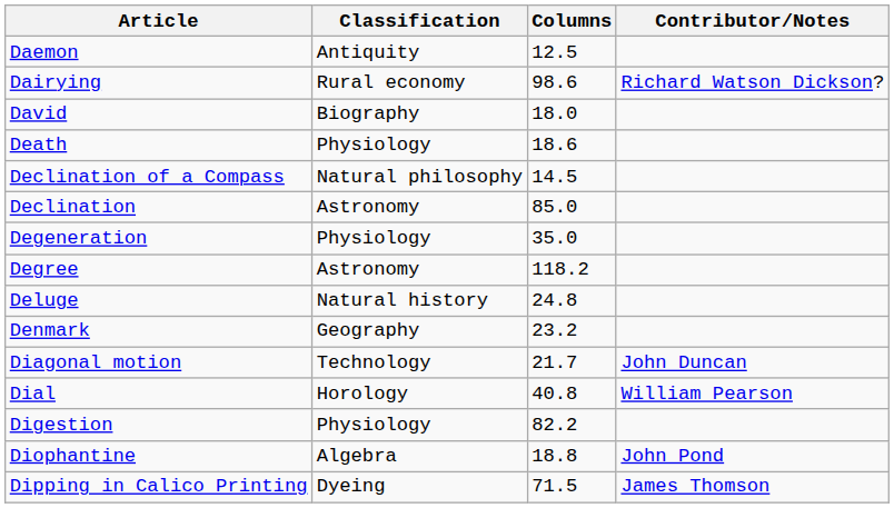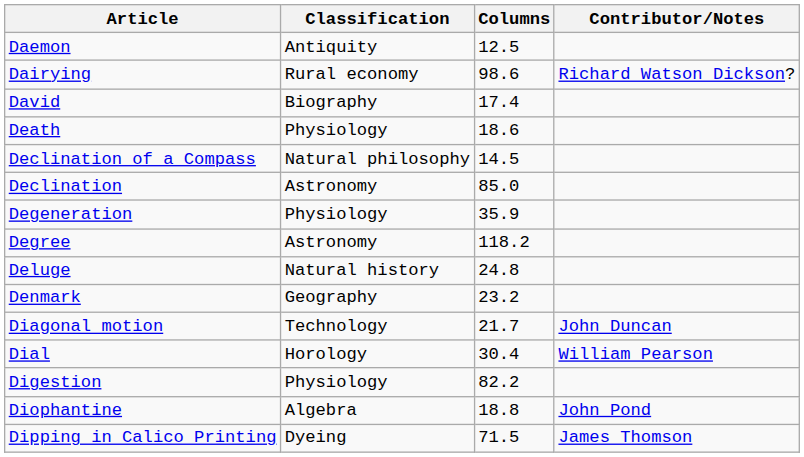 <table class="wikitable">
 <tr>
 <th>Article</th>
 <th>Classification</th>
 <th>Columns</th>
 <th>Contributor/Notes</th>
 </tr>
 <tr>
 <td><a href='#'>Daemon</a></td>
 <td>Antiquity</td>
 <td>12.5</td>
 <td></td>
 </tr>
 <tr>
 <td><a href='#'>Dairying</a></td>
 <td>Rural economy</td>
 <td>98.6</td>
 <td><a href='#'>Richard Watson Dickson</a>?</td>
 </tr>
 <tr>
 <td><a href='#'>David</a></td>
 <td>Biography</td>
-<td>18.0</td>
+<td>17.4</td>
 <td></td>
 </tr>
 <tr>
 <td><a href='#'>Death</a></td>
 <td>Physiology</td>
 <td>18.6</td>
 <td></td>
 </tr>
 <tr>
 <td><a href='#'>Declination of a Compass</a></td>
 <td>Natural philosophy</td>
 <td>14.5</td>
 <td></td>
 </tr>
 <tr>
 <td><a href='#'>Declination</a></td>
 <td>Astronomy</td>
 <td>85.0</td>
 <td></td>
 </tr>
 <tr>
 <td><a href='#'>Degeneration</a></td>
 <td>Physiology</td>
-<td>35.0</td>
+<td>35.9</td>
 <td></td>
 </tr>
 <tr>
 <td><a href='#'>Degree</a></td>
 <td>Astronomy</td>
 <td>118.2</td>
 <td></td>
 </tr>
 <tr>
 <td><a href='#'>Deluge</a></td>
 <td>Natural history</td>
 <td>24.8</td>
 <td></td>
 </tr>
 <tr>
 <td><a href='#'>Denmark</a></td>
 <td>Geography</td>
 <td>23.2</td>
 <td></td>
 </tr>
 <tr>
 <td><a href='#'>Diagonal motion</a></td>
 <td>Technology</td>
 <td>21.7</td>
 <td><a href='#'>John Duncan</a></td>
 </tr>
 <tr>
 <td><a href='#'>Dial</a></td>
 <td>Horology</td>
-<td>40.8</td>
+<td>30.4</td>
 <td><a href='#'>William Pearson</a></td>
 </tr>
 <tr>
 <td><a href='#'>Digestion</a></td>
 <td>Physiology</td>
 <td>82.2</td>
 <td></td>
 </tr>
 <tr>
 <td><a href='#'>Diophantine</a></td>
 <td>Algebra</td>
 <td>18.8</td>
 <td><a href='#'>John Pond</a></td>
 </tr>
 <tr>
 <td><a href='#'>Dipping in Calico Printing</a></td>
 <td>Dyeing</td>
 <td>71.5</td>
 <td><a href='#'>James Thomson</a></td>
 </tr>
 </table>
